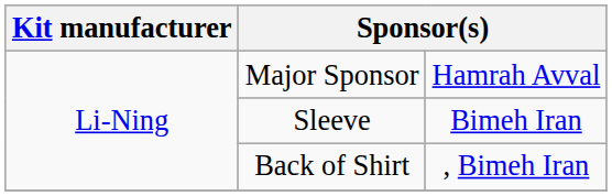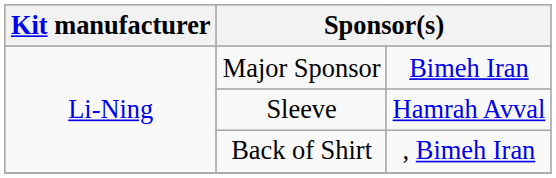 <table class="wikitable" style="text-align: center">
 <tr>
 <th><a href='#'>Kit</a> manufacturer</th>
 <th colspan="2">Sponsor(s)</th>
 </tr>
 <tr>
 <td rowspan="3"><a href='#'>Li-Ning</a></td>
 <td>Major Sponsor</td>
-<td><a href='#'>Hamrah Avval</a></td>
+<td><a href='#'>Bimeh Iran</a></td>
 </tr>
 <tr>
 <td>Sleeve</td>
-<td><a href='#'>Bimeh Iran</a></td>
+<td><a href='#'>Hamrah Avval</a></td>
 </tr>
 <tr>
 <td>Back of Shirt</td>
 <td>, <a href='#'>Bimeh Iran</a></td>
 </tr>
 <tr>
 </tr>
 </table>
